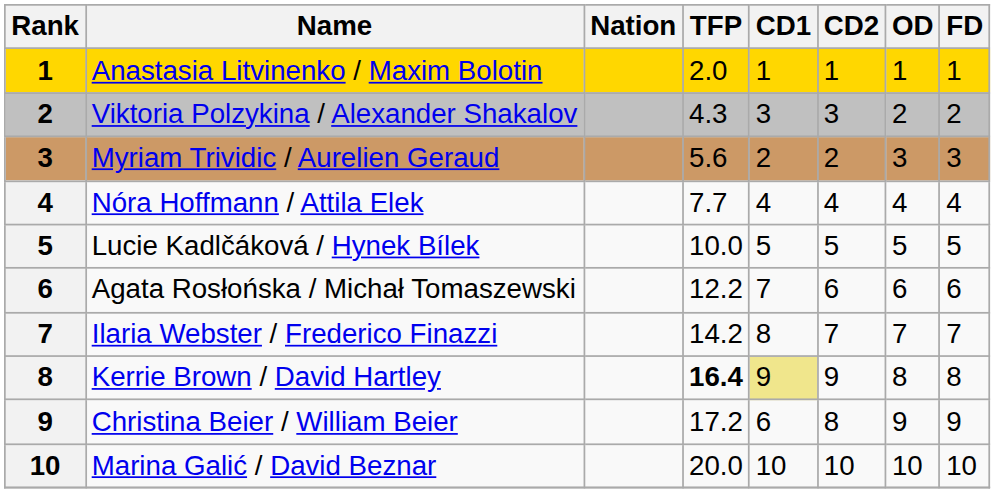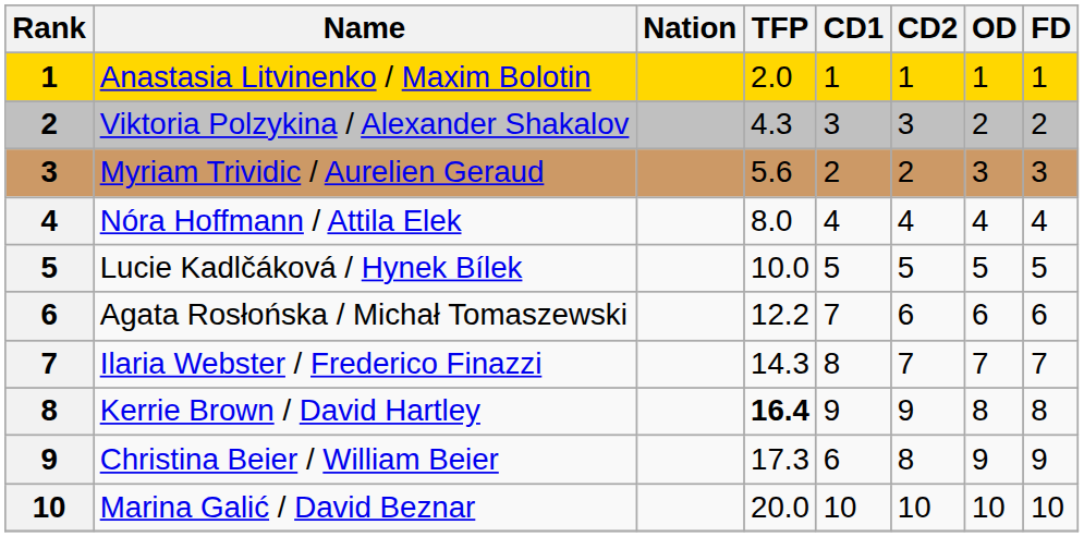 <table class="wikitable">
 <tr>
 <th>Rank</th>
 <th>Name</th>
 <th>Nation</th>
 <th>TFP</th>
 <th>CD1</th>
 <th>CD2</th>
 <th>OD</th>
 <th>FD</th>
 </tr>
 <tr bgcolor="gold">
 <td align="center"><strong>1</strong></td>
 <td><a href='#'>Anastasia Litvinenko</a> / <a href='#'>Maxim Bolotin</a></td>
 <td></td>
 <td>2.0</td>
 <td>1</td>
 <td>1</td>
 <td>1</td>
 <td>1</td>
 </tr>
 <tr bgcolor="silver">
 <td align="center"><strong>2</strong></td>
 <td><a href='#'>Viktoria Polzykina</a> / <a href='#'>Alexander Shakalov</a></td>
 <td></td>
 <td>4.3</td>
 <td>3</td>
 <td>3</td>
 <td>2</td>
 <td>2</td>
 </tr>
 <tr bgcolor="cc9966">
 <td align="center"><strong>3</strong></td>
 <td><a href='#'>Myriam Trividic</a> / <a href='#'>Aurelien Geraud</a></td>
 <td></td>
 <td>5.6</td>
 <td>2</td>
 <td>2</td>
 <td>3</td>
 <td>3</td>
 </tr>
 <tr>
 <th>4</th>
 <td><a href='#'>Nóra Hoffmann</a> / <a href='#'>Attila Elek</a></td>
 <td></td>
-<td>7.7</td>
+<td>8.0</td>
 <td>4</td>
 <td>4</td>
 <td>4</td>
 <td>4</td>
 </tr>
 <tr>
 <th>5</th>
 <td>Lucie Kadlčáková / <a href='#'>Hynek Bílek</a></td>
 <td></td>
 <td>10.0</td>
 <td>5</td>
 <td>5</td>
 <td>5</td>
 <td>5</td>
 </tr>
 <tr>
 <th>6</th>
 <td>Agata Rosłońska / Michał Tomaszewski</td>
 <td></td>
 <td>12.2</td>
 <td>7</td>
 <td>6</td>
 <td>6</td>
 <td>6</td>
 </tr>
 <tr>
 <th>7</th>
 <td><a href='#'>Ilaria Webster</a> / <a href='#'>Frederico Finazzi</a></td>
 <td></td>
-<td>14.2</td>
+<td>14.3</td>
 <td>8</td>
 <td>7</td>
 <td>7</td>
 <td>7</td>
 </tr>
 <tr>
 <th>8</th>
 <td><a href='#'>Kerrie Brown</a> / <a href='#'>David Hartley</a></td>
 <td></td>
 <td><strong>16.4</strong></td>
-<td style="background: khaki;">9</td>
+<td>9</td>
 <td>9</td>
 <td>8</td>
 <td>8</td>
 </tr>
 <tr>
 <th>9</th>
 <td><a href='#'>Christina Beier</a> / <a href='#'>William Beier</a></td>
 <td></td>
-<td>17.2</td>
+<td>17.3</td>
 <td>6</td>
 <td>8</td>
 <td>9</td>
 <td>9</td>
 </tr>
 <tr>
 <th>10</th>
 <td><a href='#'>Marina Galić</a> / <a href='#'>David Beznar</a></td>
 <td></td>
 <td>20.0</td>
 <td>10</td>
 <td>10</td>
 <td>10</td>
 <td>10</td>
 </tr>
 <tr>
 </tr>
 </table>
